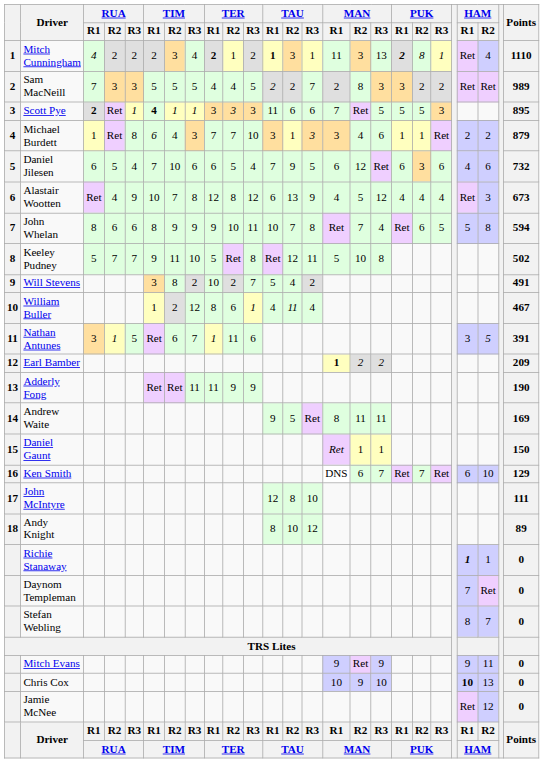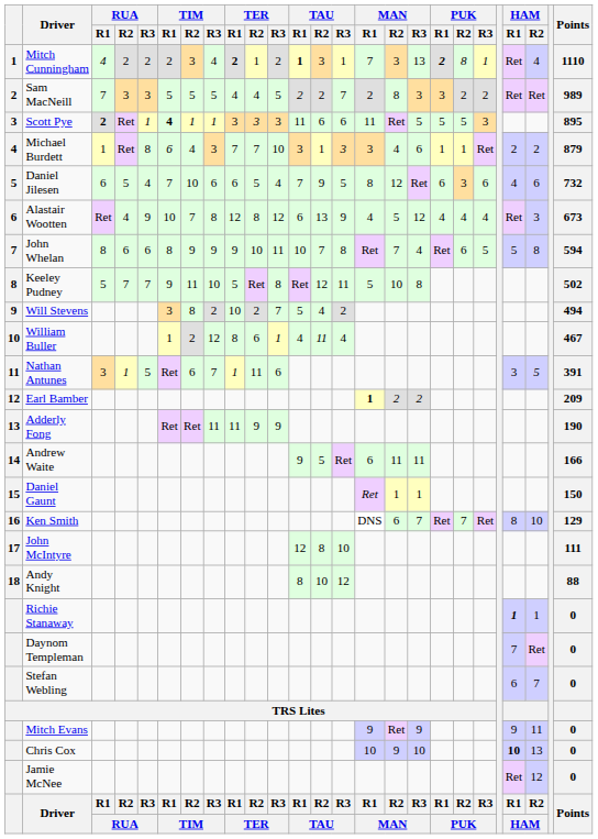 <table class="wikitable" style="font-size:87%; text-align:center">
 <tr>
 <th rowspan="2"></th>
 <th rowspan="2">Driver</th>
 <th colspan="3"><a href='#'>RUA</a></th>
 <th colspan="3"><a href='#'>TIM</a></th>
 <th colspan="3"><a href='#'>TER</a></th>
 <th colspan="3"><a href='#'>TAU</a></th>
 <th colspan="3"><a href='#'>MAN</a></th>
 <th colspan="3"><a href='#'>PUK</a></th>
 <th rowspan="45"></th>
 <th colspan="2"><a href='#'>HAM</a></th>
 <th rowspan="45"></th>
 <th rowspan="2">Points</th>
 </tr>
 <tr>
 <th>R1</th>
 <th>R2</th>
 <th>R3</th>
 <th>R1</th>
 <th>R2</th>
 <th>R3</th>
 <th>R1</th>
 <th>R2</th>
 <th>R3</th>
 <th>R1</th>
 <th>R2</th>
 <th>R3</th>
 <th>R1</th>
 <th>R2</th>
 <th>R3</th>
 <th>R1</th>
 <th>R2</th>
 <th>R3</th>
 <th>R1</th>
 <th>R2</th>
 </tr>
 <tr>
 <th>1</th>
 <td align="left"> <a href='#'>Mitch Cunningham</a></td>
 <td style="background:#DFFFDF;"><em>4</em></td>
 <td style="background:#DFDFDF;">2</td>
 <td style="background:#DFDFDF;">2</td>
 <td style="background:#DFDFDF;">2</td>
 <td style="background:#FFDF9F;">3</td>
 <td style="background:#DFFFDF;">4</td>
 <td style="background:#DFDFDF;"><strong>2</strong></td>
 <td style="background:#FFFFBF;">1</td>
 <td style="background:#DFDFDF;">2</td>
 <td style="background:#FFFFBF;"><strong>1</strong></td>
 <td style="background:#FFDF9F;">3</td>
 <td style="background:#FFFFBF;">1</td>
-<td style="background:#DFFFDF;">11</td>
+<td style="background:#DFFFDF;">7</td>
 <td style="background:#FFDF9F;">3</td>
 <td style="background:#DFFFDF;">13</td>
 <td style="background:#DFDFDF;"><strong><em>2</em></strong></td>
 <td style="background:#DFFFDF;"><em>8</em></td>
 <td style="background:#FFFFBF;"><em>1</em></td>
 <td style="background:#efcfff;">Ret</td>
 <td style="background:#CFCFFF;">4</td>
 <th>1110</th>
 </tr>
 <tr>
 <th>2</th>
 <td align="left"> Sam MacNeill</td>
 <td style="background:#DFFFDF;">7</td>
 <td style="background:#FFDF9F;">3</td>
 <td style="background:#FFDF9F;">3</td>
 <td style="background:#DFFFDF;">5</td>
 <td style="background:#DFFFDF;">5</td>
 <td style="background:#DFFFDF;">5</td>
 <td style="background:#DFFFDF;">4</td>
 <td style="background:#DFFFDF;">4</td>
 <td style="background:#DFFFDF;">5</td>
 <td style="background:#DFDFDF;"><em>2</em></td>
 <td style="background:#DFDFDF;">2</td>
 <td style="background:#DFFFDF;">7</td>
 <td style="background:#DFDFDF;">2</td>
 <td style="background:#DFFFDF;">8</td>
 <td style="background:#FFDF9F;">3</td>
 <td style="background:#FFDF9F;">3</td>
 <td style="background:#DFDFDF;">2</td>
 <td style="background:#DFDFDF;">2</td>
 <td style="background:#efcfff;">Ret</td>
 <td style="background:#efcfff;">Ret</td>
 <th>989</th>
 </tr>
 <tr>
 <th>3</th>
 <td align="left"> <a href='#'>Scott Pye</a></td>
 <td style="background:#DFDFDF;"><strong>2</strong></td>
 <td style="background:#efcfff;">Ret</td>
 <td style="background:#FFFFBF;"><em>1</em></td>
 <td style="background:#DFFFDF;"><strong>4</strong></td>
 <td style="background:#FFFFBF;"><em>1</em></td>
 <td style="background:#FFFFBF;"><em>1</em></td>
 <td style="background:#FFDF9F;">3</td>
 <td style="background:#FFDF9F;"><em>3</em></td>
 <td style="background:#FFDF9F;">3</td>
 <td style="background:#DFFFDF;">11</td>
 <td style="background:#DFFFDF;">6</td>
 <td style="background:#DFFFDF;">6</td>
-<td style="background:#DFFFDF;">7</td>
+<td style="background:#DFFFDF;">11</td>
 <td style="background:#efcfff;">Ret</td>
 <td style="background:#DFFFDF;">5</td>
 <td style="background:#DFFFDF;">5</td>
 <td style="background:#DFFFDF;">5</td>
 <td style="background:#FFDF9F;">3</td>
 <td></td>
 <td></td>
 <th>895</th>
 </tr>
 <tr>
 <th>4</th>
 <td align="left"> Michael Burdett</td>
 <td style="background:#FFFFBF;">1</td>
 <td style="background:#efcfff;">Ret</td>
 <td style="background:#DFFFDF;">8</td>
 <td style="background:#DFFFDF;"><em>6</em></td>
 <td style="background:#DFFFDF;">4</td>
 <td style="background:#FFDF9F;">3</td>
 <td style="background:#DFFFDF;">7</td>
 <td style="background:#DFFFDF;">7</td>
 <td style="background:#DFFFDF;">10</td>
 <td style="background:#FFDF9F;">3</td>
 <td style="background:#FFFFBF;">1</td>
 <td style="background:#FFDF9F;"><em>3</em></td>
 <td style="background:#FFDF9F;">3</td>
 <td style="background:#DFFFDF;">4</td>
 <td style="background:#DFFFDF;">6</td>
 <td style="background:#FFFFBF;">1</td>
 <td style="background:#FFFFBF;">1</td>
 <td style="background:#efcfff;">Ret</td>
 <td style="background:#CFCFFF;">2</td>
 <td style="background:#CFCFFF;">2</td>
 <th>879</th>
 </tr>
 <tr>
 <th>5</th>
 <td align="left"> Daniel Jilesen</td>
 <td style="background:#DFFFDF;">6</td>
 <td style="background:#DFFFDF;">5</td>
 <td style="background:#DFFFDF;">4</td>
 <td style="background:#DFFFDF;">7</td>
 <td style="background:#DFFFDF;">10</td>
 <td style="background:#DFFFDF;">6</td>
 <td style="background:#DFFFDF;">6</td>
 <td style="background:#DFFFDF;">5</td>
 <td style="background:#DFFFDF;">4</td>
 <td style="background:#DFFFDF;">7</td>
 <td style="background:#DFFFDF;">9</td>
 <td style="background:#DFFFDF;">5</td>
-<td style="background:#DFFFDF;">6</td>
+<td style="background:#DFFFDF;">8</td>
 <td style="background:#DFFFDF;">12</td>
 <td style="background:#efcfff;">Ret</td>
 <td style="background:#DFFFDF;">6</td>
 <td style="background:#FFDF9F;">3</td>
 <td style="background:#DFFFDF;">6</td>
 <td style="background:#CFCFFF;">4</td>
 <td style="background:#CFCFFF;">6</td>
 <th>732</th>
 </tr>
 <tr>
 <th>6</th>
 <td align="left"> Alastair Wootten</td>
 <td style="background:#efcfff;">Ret</td>
 <td style="background:#DFFFDF;">4</td>
 <td style="background:#DFFFDF;">9</td>
 <td style="background:#DFFFDF;">10</td>
 <td style="background:#DFFFDF;">7</td>
 <td style="background:#DFFFDF;">8</td>
 <td style="background:#DFFFDF;">12</td>
 <td style="background:#DFFFDF;">8</td>
 <td style="background:#DFFFDF;">12</td>
 <td style="background:#DFFFDF;">6</td>
 <td style="background:#DFFFDF;">13</td>
 <td style="background:#DFFFDF;">9</td>
 <td style="background:#DFFFDF;">4</td>
 <td style="background:#DFFFDF;">5</td>
 <td style="background:#DFFFDF;">12</td>
 <td style="background:#DFFFDF;">4</td>
 <td style="background:#DFFFDF;">4</td>
 <td style="background:#DFFFDF;">4</td>
 <td style="background:#efcfff;">Ret</td>
 <td style="background:#CFCFFF;">3</td>
 <th>673</th>
 </tr>
 <tr>
 <th>7</th>
 <td align="left"> John Whelan</td>
 <td style="background:#DFFFDF;">8</td>
 <td style="background:#DFFFDF;">6</td>
 <td style="background:#DFFFDF;">6</td>
 <td style="background:#DFFFDF;">8</td>
 <td style="background:#DFFFDF;">9</td>
 <td style="background:#DFFFDF;">9</td>
 <td style="background:#DFFFDF;">9</td>
 <td style="background:#DFFFDF;">10</td>
 <td style="background:#DFFFDF;">11</td>
 <td style="background:#DFFFDF;">10</td>
 <td style="background:#DFFFDF;">7</td>
 <td style="background:#DFFFDF;">8</td>
 <td style="background:#efcfff;">Ret</td>
 <td style="background:#DFFFDF;">7</td>
 <td style="background:#DFFFDF;">4</td>
 <td style="background:#efcfff;">Ret</td>
 <td style="background:#DFFFDF;">6</td>
 <td style="background:#DFFFDF;">5</td>
 <td style="background:#CFCFFF;">5</td>
 <td style="background:#CFCFFF;">8</td>
 <th>594</th>
 </tr>
 <tr>
 <th>8</th>
 <td align="left"> Keeley Pudney</td>
 <td style="background:#DFFFDF;">5</td>
 <td style="background:#DFFFDF;">7</td>
 <td style="background:#DFFFDF;">7</td>
 <td style="background:#DFFFDF;">9</td>
 <td style="background:#DFFFDF;">11</td>
 <td style="background:#DFFFDF;">10</td>
 <td style="background:#DFFFDF;">5</td>
 <td style="background:#efcfff;">Ret</td>
 <td style="background:#DFFFDF;">8</td>
 <td style="background:#efcfff;">Ret</td>
 <td style="background:#DFFFDF;">12</td>
 <td style="background:#DFFFDF;">11</td>
 <td style="background:#DFFFDF;">5</td>
 <td style="background:#DFFFDF;">10</td>
 <td style="background:#DFFFDF;">8</td>
 <td></td>
 <td></td>
 <td></td>
 <td></td>
 <td></td>
 <th>502</th>
 </tr>
 <tr>
 <th>9</th>
 <td align="left"> <a href='#'>Will Stevens</a></td>
 <td></td>
 <td></td>
 <td></td>
 <td style="background:#FFDF9F;">3</td>
 <td style="background:#DFFFDF;">8</td>
 <td style="background:#DFDFDF;">2</td>
 <td style="background:#DFFFDF;">10</td>
 <td style="background:#DFDFDF;">2</td>
 <td style="background:#DFFFDF;">7</td>
 <td style="background:#DFFFDF;">5</td>
 <td style="background:#DFFFDF;">4</td>
 <td style="background:#DFDFDF;">2</td>
 <td></td>
 <td></td>
 <td></td>
 <td></td>
 <td></td>
 <td></td>
 <td></td>
 <td></td>
-<th>491</th>
+<th>494</th>
 </tr>
 <tr>
 <th>10</th>
 <td align="left"> <a href='#'>William Buller</a></td>
 <td></td>
 <td></td>
 <td></td>
 <td style="background:#FFFFBF;">1</td>
 <td style="background:#DFDFDF;">2</td>
 <td style="background:#DFFFDF;">12</td>
 <td style="background:#DFFFDF;">8</td>
 <td style="background:#DFFFDF;">6</td>
 <td style="background:#FFFFBF;"><em>1</em></td>
 <td style="background:#DFFFDF;">4</td>
 <td style="background:#DFFFDF;"><em>11</em></td>
 <td style="background:#DFFFDF;">4</td>
 <td></td>
 <td></td>
 <td></td>
 <td></td>
 <td></td>
 <td></td>
 <td></td>
 <td></td>
 <th>467</th>
 </tr>
 <tr>
 <th>11</th>
 <td align="left"> <a href='#'>Nathan Antunes</a></td>
 <td style="background:#FFDF9F;">3</td>
 <td style="background:#FFFFBF;"><em>1</em></td>
 <td style="background:#DFFFDF;">5</td>
 <td style="background:#efcfff;">Ret</td>
 <td style="background:#DFFFDF;">6</td>
 <td style="background:#DFFFDF;">7</td>
 <td style="background:#FFFFBF;"><em>1</em></td>
 <td style="background:#DFFFDF;">11</td>
 <td style="background:#DFFFDF;">6</td>
 <td></td>
 <td></td>
 <td></td>
 <td></td>
 <td></td>
 <td></td>
 <td></td>
 <td></td>
 <td></td>
 <td style="background:#CFCFFF;">3</td>
 <td style="background:#CFCFFF;"><em>5</em></td>
 <th>391</th>
 </tr>
 <tr>
 <th>12</th>
 <td align="left"> <a href='#'>Earl Bamber</a></td>
 <td></td>
 <td></td>
 <td></td>
 <td></td>
 <td></td>
 <td></td>
 <td></td>
 <td></td>
 <td></td>
 <td></td>
 <td></td>
 <td></td>
 <td style="background:#FFFFBF;"><strong>1</strong></td>
 <td style="background:#DFDFDF;"><em>2</em></td>
 <td style="background:#DFDFDF;"><em>2</em></td>
 <td></td>
 <td></td>
 <td></td>
 <td></td>
 <td></td>
 <th>209</th>
 </tr>
 <tr>
 <th>13</th>
 <td align="left"> <a href='#'>Adderly Fong</a></td>
 <td></td>
 <td></td>
 <td></td>
 <td style="background:#efcfff;">Ret</td>
 <td style="background:#efcfff;">Ret</td>
 <td style="background:#DFFFDF;">11</td>
 <td style="background:#DFFFDF;">11</td>
 <td style="background:#DFFFDF;">9</td>
 <td style="background:#DFFFDF;">9</td>
 <td></td>
 <td></td>
 <td></td>
 <td></td>
 <td></td>
 <td></td>
 <td></td>
 <td></td>
 <td></td>
 <td></td>
 <td></td>
 <th>190</th>
 </tr>
 <tr>
 <th>14</th>
 <td align="left"> Andrew Waite</td>
 <td></td>
 <td></td>
 <td></td>
 <td></td>
 <td></td>
 <td></td>
 <td></td>
 <td></td>
 <td></td>
 <td style="background:#DFFFDF;">9</td>
 <td style="background:#DFFFDF;">5</td>
 <td style="background:#efcfff;">Ret</td>
-<td style="background:#DFFFDF;">8</td>
+<td style="background:#DFFFDF;">6</td>
 <td style="background:#DFFFDF;">11</td>
 <td style="background:#DFFFDF;">11</td>
 <td></td>
 <td></td>
 <td></td>
 <td></td>
 <td></td>
-<th>169</th>
+<th>166</th>
 </tr>
 <tr>
 <th>15</th>
 <td align="left"> <a href='#'>Daniel Gaunt</a></td>
 <td></td>
 <td></td>
 <td></td>
 <td></td>
 <td></td>
 <td></td>
 <td></td>
 <td></td>
 <td></td>
 <td></td>
 <td></td>
 <td></td>
 <td style="background:#efcfff;"><em>Ret</em></td>
 <td style="background:#FFFFBF;">1</td>
 <td style="background:#FFFFBF;">1</td>
 <td></td>
 <td></td>
 <td></td>
 <td></td>
 <td></td>
 <th>150</th>
 </tr>
 <tr>
 <th>16</th>
 <td align="left"> <a href='#'>Ken Smith</a></td>
 <td></td>
 <td></td>
 <td></td>
 <td></td>
 <td></td>
 <td></td>
 <td></td>
 <td></td>
 <td></td>
 <td></td>
 <td></td>
 <td></td>
 <td style="background:#FFFFFF;">DNS</td>
 <td style="background:#DFFFDF;">6</td>
 <td style="background:#DFFFDF;">7</td>
 <td style="background:#efcfff;">Ret</td>
 <td style="background:#DFFFDF;">7</td>
 <td style="background:#efcfff;">Ret</td>
-<td style="background:#CFCFFF;">6</td>
+<td style="background:#CFCFFF;">8</td>
 <td style="background:#CFCFFF;">10</td>
 <th>129</th>
 </tr>
 <tr>
 <th>17</th>
 <td align="left"> <a href='#'>John McIntyre</a></td>
 <td></td>
 <td></td>
 <td></td>
 <td></td>
 <td></td>
 <td></td>
 <td></td>
 <td></td>
 <td></td>
 <td style="background:#DFFFDF;">12</td>
 <td style="background:#DFFFDF;">8</td>
 <td style="background:#DFFFDF;">10</td>
 <td></td>
 <td></td>
 <td></td>
 <td></td>
 <td></td>
 <td></td>
 <td></td>
 <td></td>
 <th>111</th>
 </tr>
 <tr>
 <th>18</th>
 <td align="left"> Andy Knight</td>
 <td></td>
 <td></td>
 <td></td>
 <td></td>
 <td></td>
 <td></td>
 <td></td>
 <td></td>
 <td></td>
 <td style="background:#DFFFDF;">8</td>
 <td style="background:#DFFFDF;">10</td>
 <td style="background:#DFFFDF;">12</td>
 <td></td>
 <td></td>
 <td></td>
 <td></td>
 <td></td>
 <td></td>
 <td></td>
 <td></td>
-<th>89</th>
+<th>88</th>
 </tr>
 <tr>
 <th></th>
 <td align="left"> <a href='#'>Richie Stanaway</a></td>
 <td></td>
 <td></td>
 <td></td>
 <td></td>
 <td></td>
 <td></td>
 <td></td>
 <td></td>
 <td></td>
 <td></td>
 <td></td>
 <td></td>
 <td></td>
 <td></td>
 <td></td>
 <td></td>
 <td></td>
 <td></td>
 <td style="background:#CFCFFF;"><strong><em>1</em></strong></td>
 <td style="background:#CFCFFF;">1</td>
 <th>0</th>
 </tr>
 <tr>
 <th></th>
 <td align="left"> Daynom Templeman</td>
 <td></td>
 <td></td>
 <td></td>
 <td></td>
 <td></td>
 <td></td>
 <td></td>
 <td></td>
 <td></td>
 <td></td>
 <td></td>
 <td></td>
 <td></td>
 <td></td>
 <td></td>
 <td></td>
 <td></td>
 <td></td>
 <td style="background:#CFCFFF;">7</td>
 <td style="background:#efcfff;">Ret</td>
 <th>0</th>
 </tr>
 <tr>
 <th></th>
 <td align="left"> Stefan Webling</td>
 <td></td>
 <td></td>
 <td></td>
 <td></td>
 <td></td>
 <td></td>
 <td></td>
 <td></td>
 <td></td>
 <td></td>
 <td></td>
 <td></td>
 <td></td>
 <td></td>
 <td></td>
 <td></td>
 <td></td>
 <td></td>
-<td style="background:#CFCFFF;">8</td>
+<td style="background:#CFCFFF;">6</td>
 <td style="background:#CFCFFF;">7</td>
 <th>0</th>
 </tr>
 <tr>
 <th colspan=40>TRS Lites</th>
 </tr>
 <tr>
 <th></th>
 <td align="left"> <a href='#'>Mitch Evans</a></td>
 <td></td>
 <td></td>
 <td></td>
 <td></td>
 <td></td>
 <td></td>
 <td></td>
 <td></td>
 <td></td>
 <td></td>
 <td></td>
 <td></td>
 <td style="background:#CFCFFF;">9</td>
 <td style="background:#efcfff;">Ret</td>
 <td style="background:#CFCFFF;">9</td>
 <td></td>
 <td></td>
 <td></td>
 <td style="background:#CFCFFF;">9</td>
 <td style="background:#CFCFFF;">11</td>
 <th>0</th>
 </tr>
 <tr>
 <th></th>
 <td align="left"> Chris Cox</td>
 <td></td>
 <td></td>
 <td></td>
 <td></td>
 <td></td>
 <td></td>
 <td></td>
 <td></td>
 <td></td>
 <td></td>
 <td></td>
 <td></td>
 <td style="background:#CFCFFF;">10</td>
 <td style="background:#CFCFFF;">9</td>
 <td style="background:#CFCFFF;">10</td>
 <td></td>
 <td></td>
 <td></td>
 <td style="background:#CFCFFF;"><strong>10</strong></td>
 <td style="background:#CFCFFF;">13</td>
 <th>0</th>
 </tr>
 <tr>
 <th></th>
 <td align="left"> Jamie McNee</td>
 <td></td>
 <td></td>
 <td></td>
 <td></td>
 <td></td>
 <td></td>
 <td></td>
 <td></td>
 <td></td>
 <td></td>
 <td></td>
 <td></td>
 <td></td>
 <td></td>
 <td></td>
 <td></td>
 <td></td>
 <td></td>
 <td style="background:#efcfff;">Ret</td>
 <td style="background:#CFCFFF;">12</td>
 <th>0</th>
 </tr>
 <tr>
 <th rowspan="2"></th>
 <th rowspan="2">Driver</th>
 <th>R1</th>
 <th>R2</th>
 <th>R3</th>
 <th>R1</th>
 <th>R2</th>
 <th>R3</th>
 <th>R1</th>
 <th>R2</th>
 <th>R3</th>
 <th>R1</th>
 <th>R2</th>
 <th>R3</th>
 <th>R1</th>
 <th>R2</th>
 <th>R3</th>
 <th>R1</th>
 <th>R2</th>
 <th>R3</th>
 <th>R1</th>
 <th>R2</th>
 <th rowspan="2">Points</th>
 </tr>
 <tr>
 <th colspan="3"><a href='#'>RUA</a></th>
 <th colspan="3"><a href='#'>TIM</a></th>
 <th colspan="3"><a href='#'>TER</a></th>
 <th colspan="3"><a href='#'>TAU</a></th>
 <th colspan="3"><a href='#'>MAN</a></th>
 <th colspan="3"><a href='#'>PUK</a></th>
 <th colspan="2"><a href='#'>HAM</a></th>
 </tr>
 </table>
